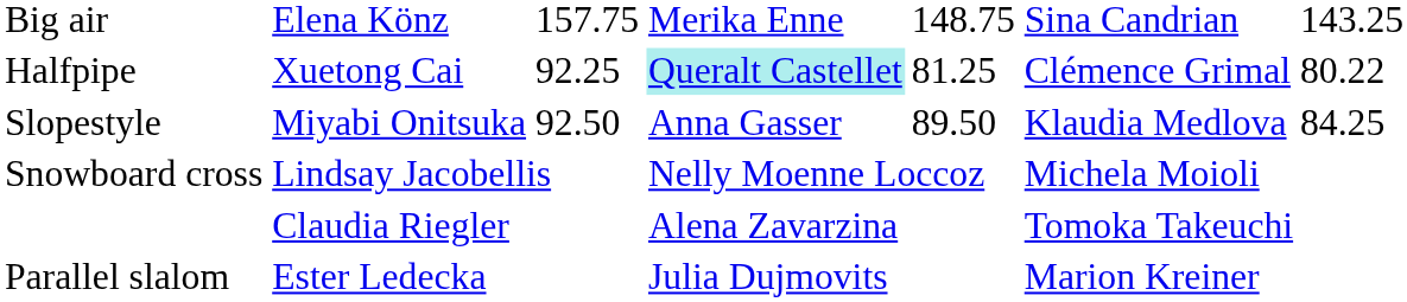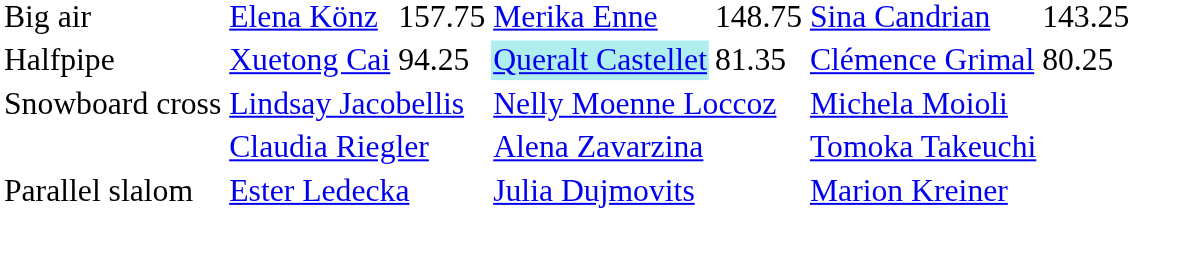 <table>
 <tr>
 <td>Big air <br></td>
 <td><a href='#'>Elena Könz</a><br></td>
 <td>157.75</td>
 <td><a href='#'>Merika Enne</a><br></td>
 <td>148.75</td>
 <td><a href='#'>Sina Candrian</a><br></td>
 <td>143.25</td>
 </tr>
 <tr>
 <td>Halfpipe <br></td>
 <td><a href='#'>Xuetong Cai</a><br></td>
-<td>92.25</td>
+<td>94.25</td>
 <td style="background: paleturquoise;"><a href='#'>Queralt Castellet</a><br></td>
-<td>81.25</td>
+<td>81.35</td>
 <td><a href='#'>Clémence Grimal</a><br></td>
-<td>80.22</td>
-</tr>
-<tr>
-<td>Slopestyle <br></td>
-<td><a href='#'>Miyabi Onitsuka</a><br></td>
-<td>92.50</td>
-<td><a href='#'>Anna Gasser</a><br></td>
-<td>89.50</td>
-<td><a href='#'>Klaudia Medlova</a><br></td>
-<td>84.25</td>
+<td>80.25</td>
 </tr>
 <tr>
 <td>Snowboard cross <br></td>
 <td colspan="2"><a href='#'>Lindsay Jacobellis</a><br></td>
 <td colspan="2"><a href='#'>Nelly Moenne Loccoz</a><br></td>
 <td colspan="2"><a href='#'>Michela Moioli</a><br></td>
 </tr>
 <tr>
 <td> <br></td>
 <td colspan="2"><a href='#'>Claudia Riegler</a><br></td>
 <td colspan="2"><a href='#'>Alena Zavarzina</a><br></td>
 <td colspan="2"><a href='#'>Tomoka Takeuchi</a><br></td>
 </tr>
 <tr>
 <td>Parallel slalom <br></td>
 <td colspan="2"><a href='#'>Ester Ledecka</a><br></td>
 <td colspan="2"><a href='#'>Julia Dujmovits</a><br></td>
 <td colspan="2"><a href='#'>Marion Kreiner</a><br></td>
 </tr>
 </table>
